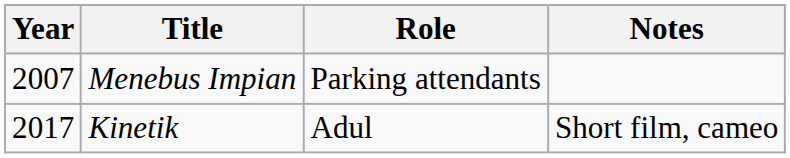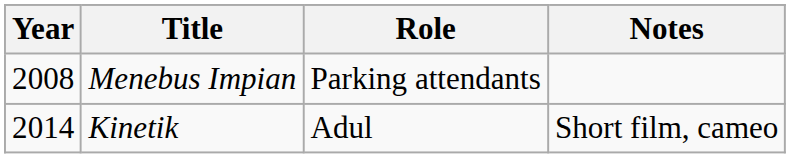 <table class="wikitable sortable">
 <tr>
 <th>Year</th>
 <th>Title</th>
 <th>Role</th>
 <th>Notes</th>
 </tr>
 <tr>
-<td>2007</td>
+<td>2008</td>
 <td><em>Menebus Impian</em></td>
 <td>Parking attendants</td>
 <td></td>
 </tr>
 <tr>
-<td>2017</td>
+<td>2014</td>
 <td><em>Kinetik</em></td>
 <td>Adul</td>
 <td>Short film, cameo</td>
 </tr>
 </table>
